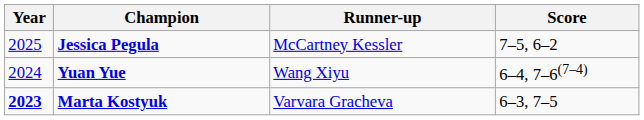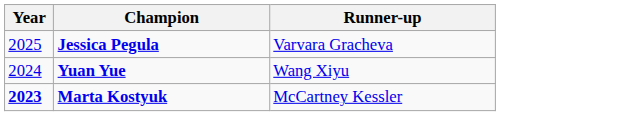 <table class="wikitable">
 <tr>
 <th style="width:40px">Year</th>
 <th style="width:200px">Champion</th>
 <th style="width:210px">Runner-up</th>
-<th style="width:130px" class="unsortable">Score</th>
 </tr>
 <tr>
 <td><a href='#'>2025</a></td>
 <td> <strong><a href='#'>Jessica Pegula</a></strong></td>
-<td> <a href='#'>McCartney Kessler</a></td>
-<td>7–5, 6–2</td>
+<td> <a href='#'>Varvara Gracheva</a></td>
 </tr>
 <tr>
 <td><a href='#'>2024</a></td>
 <td> <strong><a href='#'>Yuan Yue</a></strong></td>
 <td> <a href='#'>Wang Xiyu</a></td>
-<td>6–4, 7–6<sup>(7–4)</sup></td>
 </tr>
 <tr>
 <td><strong><a href='#'>2023</a></strong></td>
 <td> <strong><a href='#'>Marta Kostyuk</a></strong></td>
-<td> <a href='#'>Varvara Gracheva</a></td>
-<td>6–3, 7–5</td>
+<td> <a href='#'>McCartney Kessler</a></td>
 </tr>
 </table>
